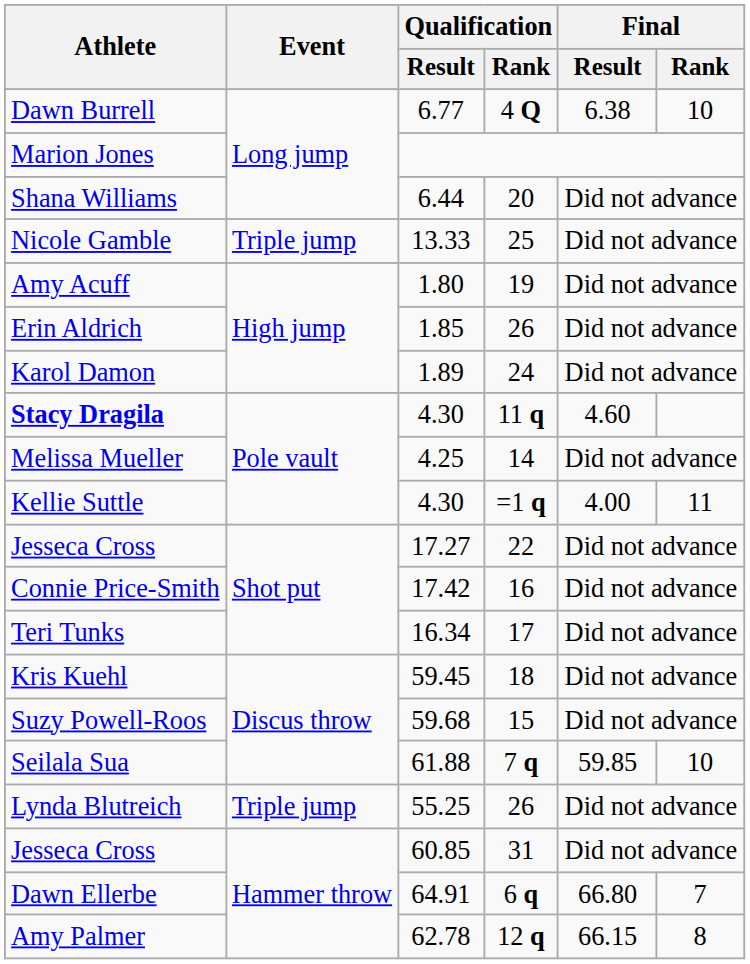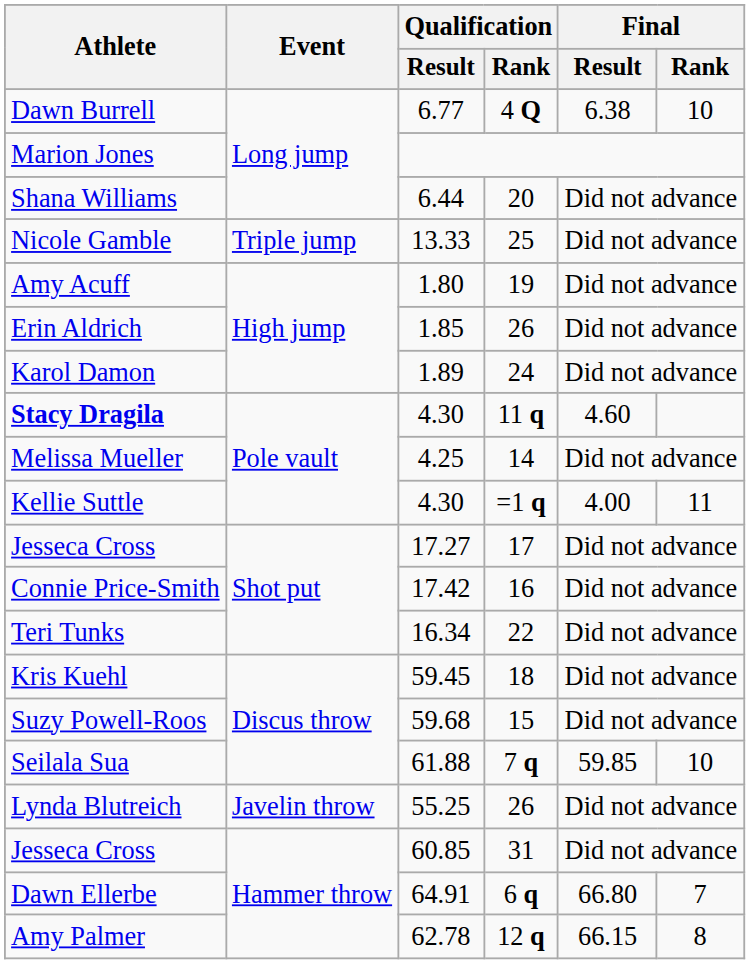 <table class=wikitable style=font-size:90%;text-align:center>
 <tr>
 <th rowspan=2>Athlete</th>
 <th rowspan=2>Event</th>
 <th colspan=2>Qualification</th>
 <th colspan=2>Final</th>
 </tr>
 <tr style=font-size:95%>
 <th>Result</th>
 <th>Rank</th>
 <th>Result</th>
 <th>Rank</th>
 </tr>
 <tr>
 <td align=left><a href='#'>Dawn Burrell</a></td>
 <td align=left rowspan=3><a href='#'>Long jump</a></td>
 <td>6.77</td>
 <td>4 <strong>Q</strong></td>
 <td>6.38</td>
 <td>10</td>
 </tr>
 <tr>
 <td align=left><a href='#'>Marion Jones</a></td>
 <td colspan=4></td>
 </tr>
 <tr>
 <td align=left><a href='#'>Shana Williams</a></td>
 <td>6.44</td>
 <td>20</td>
 <td colspan=2>Did not advance</td>
 </tr>
 <tr>
 <td align=left><a href='#'>Nicole Gamble</a></td>
 <td align=left><a href='#'>Triple jump</a></td>
 <td>13.33</td>
 <td>25</td>
 <td colspan=2>Did not advance</td>
 </tr>
 <tr>
 <td align=left><a href='#'>Amy Acuff</a></td>
 <td align=left rowspan=3><a href='#'>High jump</a></td>
 <td>1.80</td>
 <td>19</td>
 <td colspan=2>Did not advance</td>
 </tr>
 <tr>
 <td align=left><a href='#'>Erin Aldrich</a></td>
 <td>1.85</td>
 <td>26</td>
 <td colspan=2>Did not advance</td>
 </tr>
 <tr>
 <td align=left><a href='#'>Karol Damon</a></td>
 <td>1.89</td>
 <td>24</td>
 <td colspan=2>Did not advance</td>
 </tr>
 <tr>
 <td align=left><strong><a href='#'>Stacy Dragila</a></strong></td>
 <td align=left rowspan=3><a href='#'>Pole vault</a></td>
 <td>4.30</td>
 <td>11 <strong>q</strong></td>
 <td>4.60 </td>
 <td></td>
 </tr>
 <tr>
 <td align=left><a href='#'>Melissa Mueller</a></td>
 <td>4.25</td>
 <td>14</td>
 <td colspan=2>Did not advance</td>
 </tr>
 <tr>
 <td align=left><a href='#'>Kellie Suttle</a></td>
 <td>4.30</td>
 <td>=1 <strong>q</strong></td>
 <td>4.00</td>
 <td>11</td>
 </tr>
 <tr>
 <td align=left><a href='#'>Jesseca Cross</a></td>
 <td align=left rowspan=3><a href='#'>Shot put</a></td>
 <td>17.27</td>
-<td>22</td>
+<td>17</td>
 <td colspan=2>Did not advance</td>
 </tr>
 <tr>
 <td align=left><a href='#'>Connie Price-Smith</a></td>
 <td>17.42</td>
 <td>16</td>
 <td colspan=2>Did not advance</td>
 </tr>
 <tr>
 <td align=left><a href='#'>Teri Tunks</a></td>
 <td>16.34</td>
-<td>17</td>
+<td>22</td>
 <td colspan=2>Did not advance</td>
 </tr>
 <tr>
 <td align=left><a href='#'>Kris Kuehl</a></td>
 <td align=left rowspan=3><a href='#'>Discus throw</a></td>
 <td>59.45</td>
 <td>18</td>
 <td colspan=2>Did not advance</td>
 </tr>
 <tr>
 <td align=left><a href='#'>Suzy Powell-Roos</a></td>
 <td>59.68</td>
 <td>15</td>
 <td colspan=2>Did not advance</td>
 </tr>
 <tr>
 <td align=left><a href='#'>Seilala Sua</a></td>
 <td>61.88</td>
 <td>7 <strong>q</strong></td>
 <td>59.85</td>
 <td>10</td>
 </tr>
 <tr>
 <td align=left><a href='#'>Lynda Blutreich</a></td>
-<td align=left><a href='#'>Triple jump</a></td>
+<td align=left><a href='#'>Javelin throw</a></td>
 <td>55.25</td>
 <td>26</td>
 <td colspan=2>Did not advance</td>
 </tr>
 <tr>
 <td align=left><a href='#'>Jesseca Cross</a></td>
 <td align=left rowspan=3><a href='#'>Hammer throw</a></td>
 <td>60.85</td>
 <td>31</td>
 <td colspan=2>Did not advance</td>
 </tr>
 <tr>
 <td align=left><a href='#'>Dawn Ellerbe</a></td>
 <td>64.91</td>
 <td>6 <strong>q</strong></td>
 <td>66.80</td>
 <td>7</td>
 </tr>
 <tr>
 <td align=left><a href='#'>Amy Palmer</a></td>
 <td>62.78</td>
 <td>12 <strong>q</strong></td>
 <td>66.15</td>
 <td>8</td>
 </tr>
 </table>
